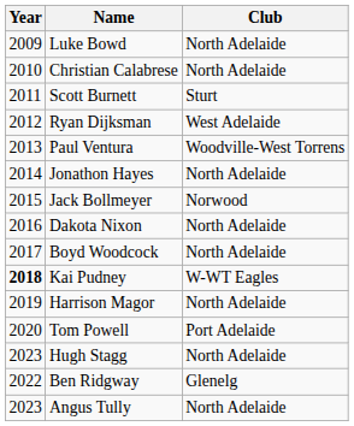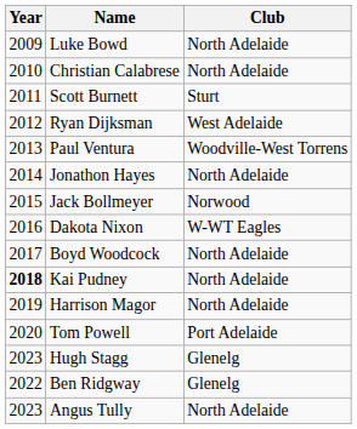 <table class="wikitable">
 <tr>
 <th>Year</th>
 <th>Name</th>
 <th>Club</th>
 </tr>
 <tr>
 <td>2009</td>
 <td>Luke Bowd</td>
 <td>North Adelaide</td>
 </tr>
 <tr>
 <td>2010</td>
 <td>Christian Calabrese</td>
 <td>North Adelaide</td>
 </tr>
 <tr>
 <td>2011</td>
 <td>Scott Burnett</td>
 <td>Sturt</td>
 </tr>
 <tr>
 <td>2012</td>
 <td>Ryan Dijksman</td>
 <td>West Adelaide</td>
 </tr>
 <tr>
 <td>2013</td>
 <td>Paul Ventura</td>
 <td>Woodville-West Torrens</td>
 </tr>
 <tr>
 <td>2014</td>
 <td>Jonathon Hayes</td>
 <td>North Adelaide</td>
 </tr>
 <tr>
 <td>2015</td>
 <td>Jack Bollmeyer</td>
 <td>Norwood</td>
 </tr>
 <tr>
 <td>2016</td>
 <td>Dakota Nixon</td>
-<td>North Adelaide</td>
+<td>W-WT Eagles</td>
 </tr>
 <tr>
 <td>2017</td>
 <td>Boyd Woodcock</td>
 <td>North Adelaide</td>
 </tr>
 <tr>
 <td><strong>2018</strong></td>
 <td>Kai Pudney</td>
-<td>W-WT Eagles</td>
+<td>North Adelaide</td>
 </tr>
 <tr>
 <td>2019</td>
 <td>Harrison Magor</td>
 <td>North Adelaide</td>
 </tr>
 <tr>
 <td>2020</td>
 <td>Tom Powell</td>
 <td>Port Adelaide</td>
 </tr>
 <tr>
 <td>2023</td>
 <td>Hugh Stagg</td>
-<td>North Adelaide</td>
+<td>Glenelg</td>
 </tr>
 <tr>
 <td>2022</td>
 <td>Ben Ridgway</td>
 <td>Glenelg</td>
 </tr>
 <tr>
 <td>2023</td>
 <td>Angus Tully</td>
 <td>North Adelaide</td>
 </tr>
 </table>
